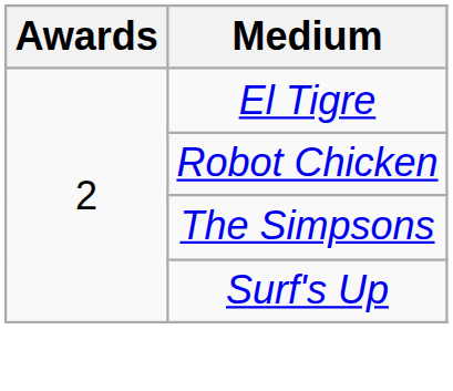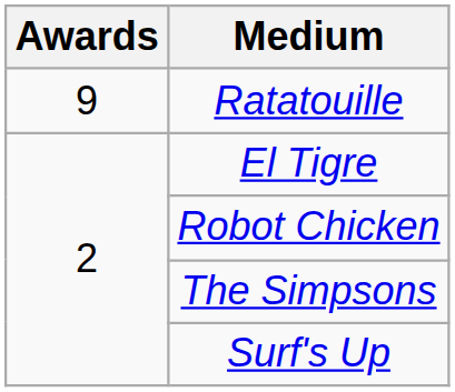 <table class="wikitable plainrowheaders" style="text-align: center">
 <tr>
 <th scope="col" width="55">Awards</th>
 <th scope="col" align="center">Medium</th>
+</tr>
+<tr>
+<td>9</td>
+<td><em><a href='#'>Ratatouille</a></em></td>
 </tr>
 <tr>
 <td rowspan="4">2</td>
 <td><em><a href='#'>El Tigre</a></em></td>
 </tr>
 <tr>
 <td><em><a href='#'>Robot Chicken</a></em></td>
 </tr>
 <tr>
 <td><em><a href='#'>The Simpsons</a></em></td>
 </tr>
 <tr>
 <td><em><a href='#'>Surf's Up</a></em></td>
 </tr>
 </table>
